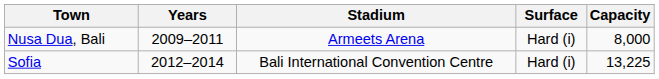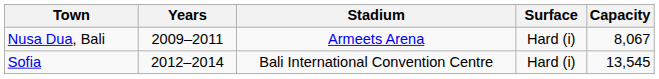 <table class=wikitable style=text-align:center>
 <tr>
 <th width=140>Town</th>
 <th width=100>Years</th>
 <th width=300>Stadium</th>
 <th width=70>Surface</th>
 <th width=50>Capacity</th>
 </tr>
 <tr>
 <td align=left> <a href='#'>Nusa Dua</a>, Bali</td>
 <td>2009–2011</td>
 <td><a href='#'>Armeets Arena</a></td>
 <td>Hard (i)</td>
-<td align=right>8,000</td>
+<td align=right>8,067</td>
 </tr>
 <tr>
 <td align=left> <a href='#'>Sofia</a></td>
 <td>2012–2014</td>
 <td>Bali International Convention Centre</td>
 <td>Hard (i)</td>
-<td align=right>13,225</td>
+<td align=right>13,545</td>
 </tr>
 </table>
